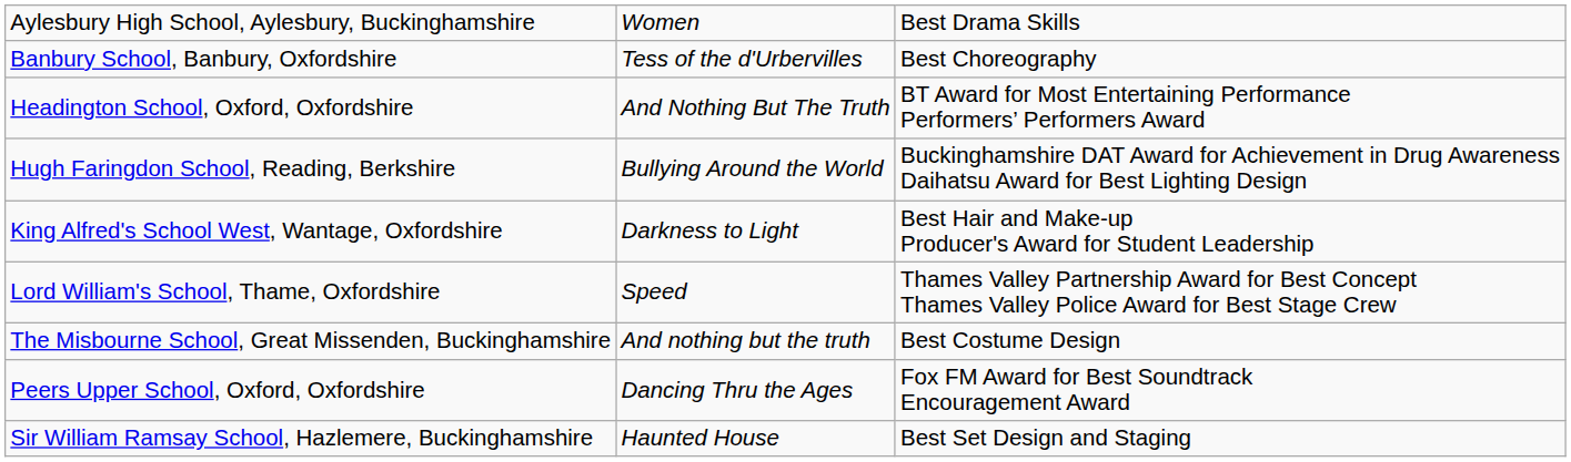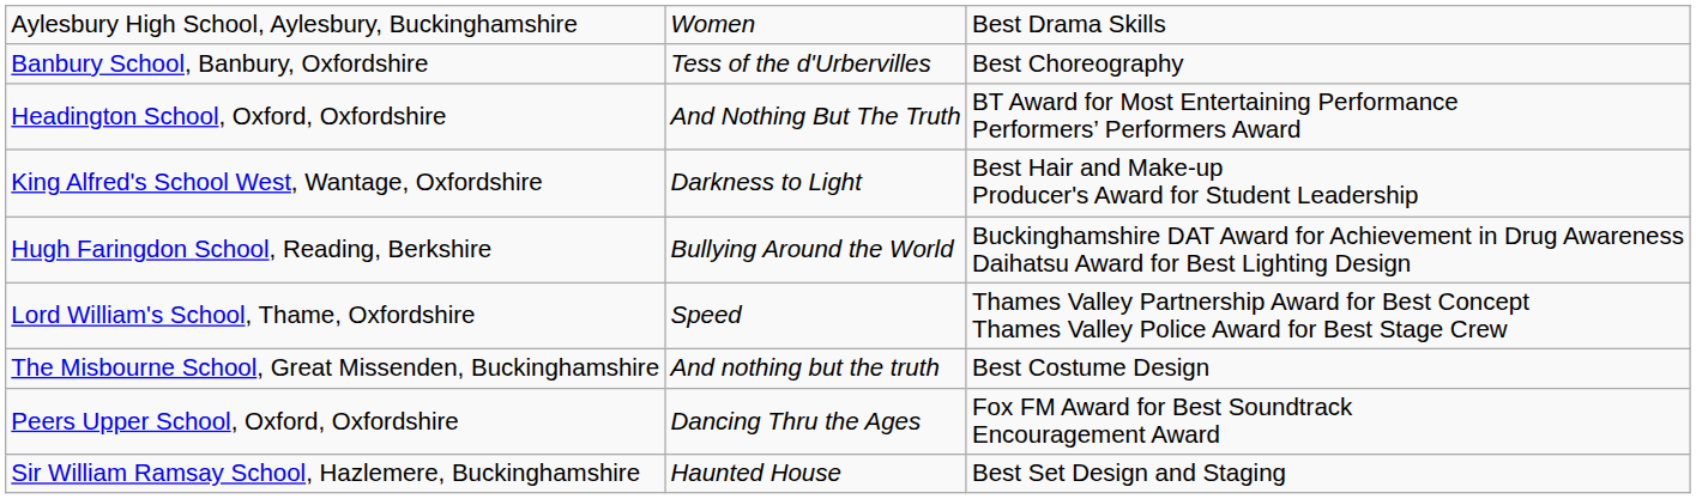 <table class="wikitable">
 <tr>
 <td>Aylesbury High School, Aylesbury, Buckinghamshire</td>
 <td><em>Women</em></td>
 <td>Best Drama Skills</td>
 </tr>
 <tr>
 <td><a href='#'>Banbury School</a>, Banbury, Oxfordshire</td>
 <td><em>Tess of the d'Urbervilles</em></td>
 <td>Best Choreography</td>
 </tr>
 <tr>
 <td><a href='#'>Headington School</a>, Oxford, Oxfordshire</td>
 <td><em>And Nothing But The Truth</em></td>
 <td>BT Award for Most Entertaining Performance<br>Performers’ Performers Award</td>
 </tr>
 <tr>
+<td><a href='#'>King Alfred's School West</a>, Wantage, Oxfordshire</td>
+<td><em>Darkness to Light</em></td>
+<td>Best Hair and Make-up<br>Producer's Award for Student Leadership</td>
+</tr>
+<tr>
 <td><a href='#'>Hugh Faringdon School</a>, Reading, Berkshire</td>
 <td><em>Bullying Around the World</em></td>
 <td>Buckinghamshire DAT Award for Achievement in Drug Awareness<br>Daihatsu Award for Best Lighting Design</td>
-</tr>
-<tr>
-<td><a href='#'>King Alfred's School West</a>, Wantage, Oxfordshire</td>
-<td><em>Darkness to Light</em></td>
-<td>Best Hair and Make-up<br>Producer's Award for Student Leadership</td>
 </tr>
 <tr>
 <td><a href='#'>Lord William's School</a>, Thame, Oxfordshire</td>
 <td><em>Speed</em></td>
 <td>Thames Valley Partnership Award for Best Concept<br>Thames Valley Police Award for Best Stage Crew</td>
 </tr>
 <tr>
 <td><a href='#'>The Misbourne School</a>, Great Missenden, Buckinghamshire</td>
 <td><em>And nothing but the truth</em></td>
 <td>Best Costume Design</td>
 </tr>
 <tr>
 <td><a href='#'>Peers Upper School</a>, Oxford, Oxfordshire</td>
 <td><em>Dancing Thru the Ages</em></td>
 <td>Fox FM Award for Best Soundtrack<br>Encouragement Award</td>
 </tr>
 <tr>
 <td><a href='#'>Sir William Ramsay School</a>, Hazlemere, Buckinghamshire</td>
 <td><em>Haunted House</em></td>
 <td>Best Set Design and Staging</td>
 </tr>
 </table>
